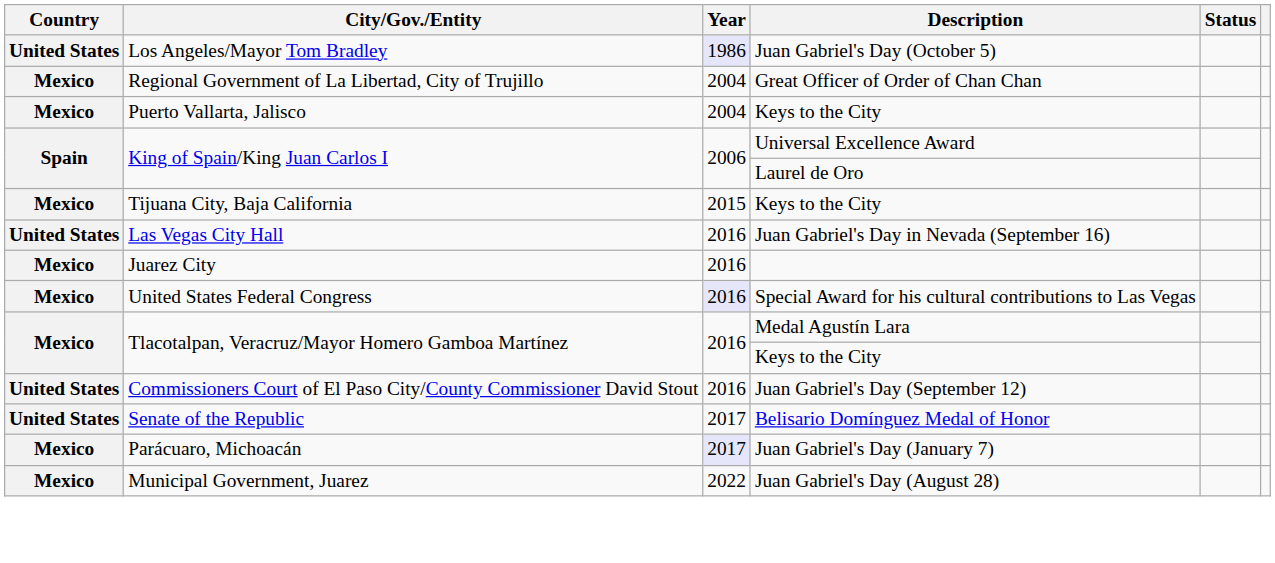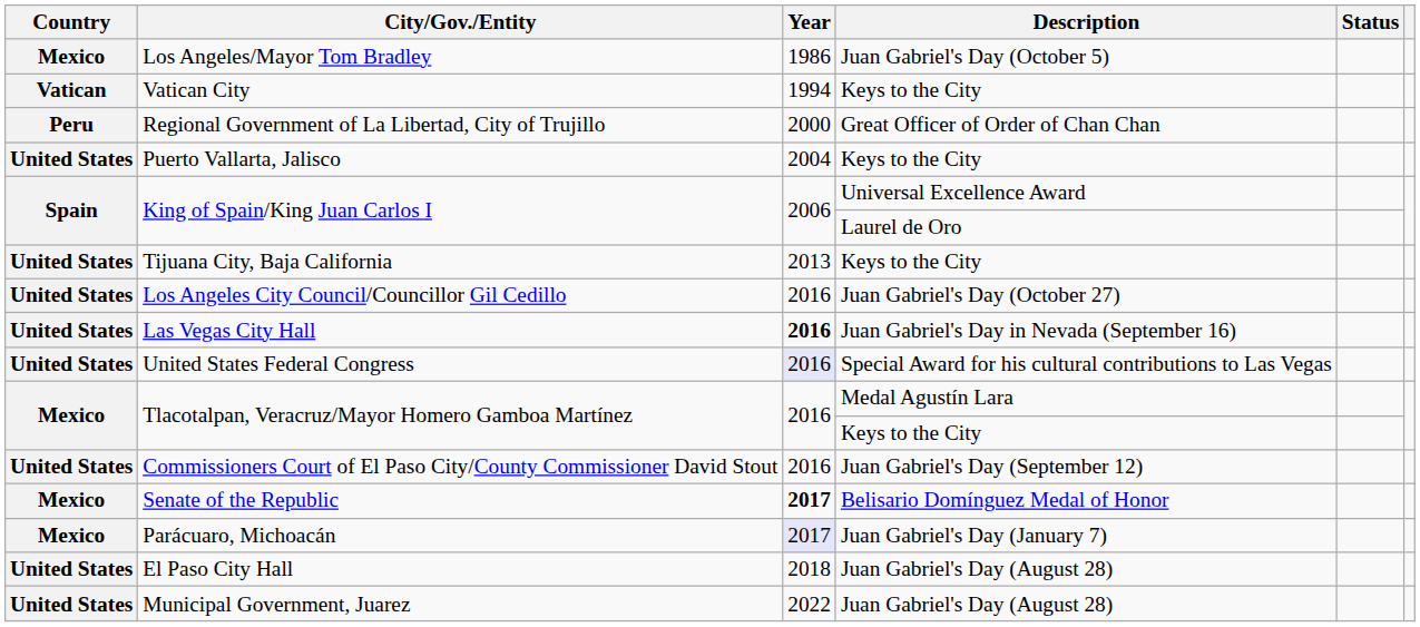 <table class="wikitable sortable plainrowheaders">
 <tr>
 <th scope="col">Country</th>
 <th scope="col">City/Gov./Entity</th>
 <th scope="col">Year</th>
 <th scope="col">Description</th>
 <th scope="col">Status</th>
 <th scope="col" class="unsortable"></th>
 </tr>
 <tr>
-<th scope="row">United States</th>
+<th scope="row">Mexico</th>
 <td>Los Angeles/Mayor <a href='#'>Tom Bradley</a></td>
-<td style="background: lavender;">1986</td>
+<td>1986</td>
 <td>Juan Gabriel's Day (October 5)</td>
 <td></td>
 <td style="text-align:center;"></td>
 </tr>
 <tr>
-<th scope="row">Mexico</th>
+<th scope="row">Vatican</th>
+<td>Vatican City</td>
+<td>1994</td>
+<td>Keys to the City</td>
+<td></td>
+<td align="center"></td>
+</tr>
+<tr>
+<th scope="row">Peru</th>
 <td>Regional Government of La Libertad, City of Trujillo</td>
-<td>2004</td>
+<td>2000</td>
 <td>Great Officer of Order of Chan Chan</td>
 <td></td>
 <td align="center"></td>
 </tr>
 <tr>
-<th scope="row">Mexico</th>
+<th scope="row">United States</th>
 <td>Puerto Vallarta, Jalisco</td>
 <td>2004</td>
 <td>Keys to the City</td>
 <td></td>
 <td align="center"></td>
 </tr>
 <tr>
 <th scope="row" rowspan=2>Spain</th>
 <td rowspan=2><a href='#'>King of Spain</a>/King <a href='#'>Juan Carlos I</a></td>
 <td rowspan=2>2006</td>
 <td>Universal Excellence Award</td>
 <td></td>
 <td align="center" rowspan=2></td>
 </tr>
 <tr>
 <td>Laurel de Oro </td>
 <td></td>
 </tr>
 <tr>
-<th scope="row">Mexico</th>
+<th scope="row">United States</th>
 <td>Tijuana City, Baja California</td>
-<td>2015</td>
+<td>2013</td>
 <td>Keys to the City</td>
 <td></td>
 <td align="center"></td>
 </tr>
 <tr>
 <th scope="row">United States</th>
+<td><a href='#'>Los Angeles City Council</a>/Councillor <a href='#'>Gil Cedillo</a></td>
+<td>2016</td>
+<td>Juan Gabriel's Day (October 27)</td>
+<td></td>
+<td align="center"></td>
+</tr>
+<tr>
+<th scope="row">United States</th>
 <td><a href='#'>Las Vegas City Hall</a></td>
-<td>2016</td>
+<td><strong>2016</strong></td>
 <td>Juan Gabriel's Day in Nevada (September 16)</td>
 <td></td>
 <td align="center"></td>
 </tr>
 <tr>
-<th scope="row">Mexico</th>
-<td>Juarez City</td>
-<td>2016</td>
-<td> </td>
-<td></td>
-<td align="center"></td>
-</tr>
-<tr>
-<th scope="row">Mexico</th>
+<th scope="row">United States</th>
 <td>United States Federal Congress</td>
 <td style="background: lavender;">2016</td>
 <td>Special Award for his cultural contributions to Las Vegas</td>
 <td></td>
 <td align="center"></td>
 </tr>
 <tr>
 <th scope="row" rowspan=2>Mexico</th>
 <td rowspan=2>Tlacotalpan, Veracruz/Mayor Homero Gamboa Martínez</td>
 <td rowspan=2>2016</td>
 <td>Medal Agustín Lara</td>
 <td></td>
 <td align="center" rowspan=2></td>
 </tr>
 <tr>
 <td>Keys to the City</td>
 <td></td>
 </tr>
 <tr>
 <th scope="row">United States</th>
 <td><a href='#'>Commissioners Court</a> of El Paso City/<a href='#'>County Commissioner</a> David Stout</td>
 <td>2016</td>
 <td>Juan Gabriel's Day (September 12)</td>
 <td></td>
 <td align="center"></td>
 </tr>
 <tr>
-<th scope="row">United States</th>
+<th scope="row">Mexico</th>
 <td><a href='#'>Senate of the Republic</a></td>
-<td>2017</td>
+<td><strong>2017</strong></td>
 <td><a href='#'>Belisario Domínguez Medal of Honor</a></td>
 <td></td>
 <td align="center"></td>
 </tr>
 <tr>
 <th scope="row">Mexico</th>
 <td>Parácuaro, Michoacán</td>
 <td style="background: lavender;">2017</td>
 <td>Juan Gabriel's Day (January 7)</td>
 <td></td>
 <td align="center"></td>
 </tr>
 <tr>
-<th scope="row">Mexico</th>
+<th scope="row">United States</th>
+<td>El Paso City Hall</td>
+<td>2018</td>
+<td>Juan Gabriel's Day (August 28)</td>
+<td></td>
+<td align="center"></td>
+</tr>
+<tr>
+<th scope="row">United States</th>
 <td>Municipal Government, Juarez</td>
 <td>2022</td>
 <td>Juan Gabriel's Day (August 28)</td>
 <td></td>
 <td align="center"></td>
 </tr>
 </table>
